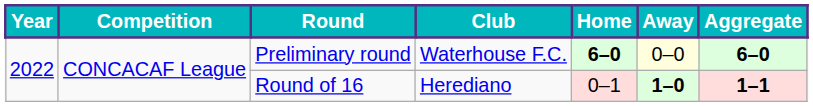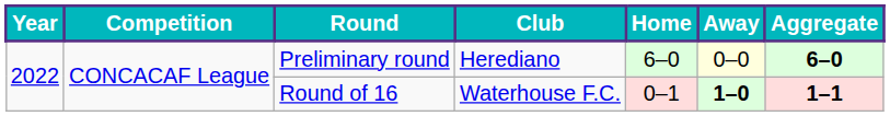 <table class="wikitable" style="text-align:center">
 <tr>
 <th style="background:#00b7bd; color:#fff; border:2px solid #582c83;">Year</th>
 <th style="background:#00b7bd; color:#fff; border:2px solid #582c83;">Competition</th>
 <th style="background:#00b7bd; color:#fff; border:2px solid #582c83;">Round</th>
 <th style="background:#00b7bd; color:#fff; border:2px solid #582c83;">Club</th>
 <th style="background:#00b7bd; color:#fff; border:2px solid #582c83;">Home</th>
 <th style="background:#00b7bd; color:#fff; border:2px solid #582c83;">Away</th>
 <th style="background:#00b7bd; color:#fff; border:2px solid #582c83;">Aggregate</th>
 </tr>
 <tr>
 <td style="text-align:left;" rowspan="2"><a href='#'>2022</a></td>
 <td rowspan="2"><a href='#'>CONCACAF League</a></td>
 <td style="text-align:left;"><a href='#'>Preliminary round</a></td>
-<td style="text-align:left;"> <a href='#'>Waterhouse F.C.</a></td>
-<td style="background:#dfd;"><strong>6–0</strong></td>
+<td style="text-align:left;"> <a href='#'>Herediano</a></td>
+<td style="background:#dfd;">6–0</td>
 <td style="background:#ffd;">0–0</td>
 <td style="background:#dfd;"><strong>6–0</strong></td>
 </tr>
 <tr>
 <td style="text-align:left;"><a href='#'>Round of 16</a></td>
-<td style="text-align:left;"> <a href='#'>Herediano</a></td>
+<td style="text-align:left;"> <a href='#'>Waterhouse F.C.</a></td>
 <td style="background:#fdd;">0–1</td>
 <td style="background:#dfd;"><strong>1–0</strong></td>
 <td style="background:#fdd;"><strong>1–1 </strong></td>
 </tr>
 </table>
